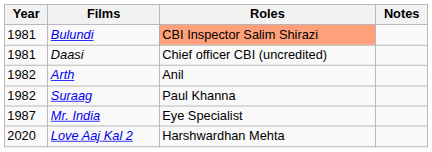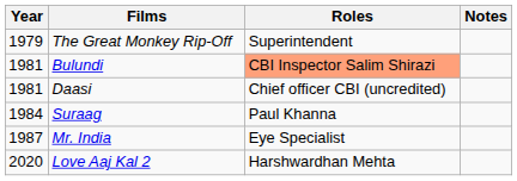 <table class="wikitable sortable" width="60%">
 <tr>
 <th>Year</th>
 <th>Films</th>
 <th>Roles</th>
 <th>Notes</th>
+</tr>
+<tr>
+<td>1979</td>
+<td><em>The Great Monkey Rip-Off</em></td>
+<td>Superintendent</td>
+<td></td>
 </tr>
 <tr>
 <td>1981</td>
 <td><em><a href='#'>Bulundi</a></em></td>
 <td style="background: lightsalmon;">CBI Inspector Salim Shirazi</td>
 <td></td>
 </tr>
 <tr>
 <td>1981</td>
 <td><em>Daasi</em></td>
 <td>Chief officer CBI (uncredited)</td>
 <td></td>
 </tr>
 <tr>
-<td>1982</td>
-<td><em><a href='#'>Arth</a></em></td>
-<td>Anil</td>
-<td></td>
-</tr>
-<tr>
-<td>1982</td>
+<td>1984</td>
 <td><em><a href='#'>Suraag</a></em></td>
 <td>Paul Khanna</td>
 <td></td>
 </tr>
 <tr>
 <td>1987</td>
 <td><em><a href='#'>Mr. India</a></em></td>
 <td>Eye Specialist</td>
 <td></td>
 </tr>
 <tr>
 <td>2020</td>
 <td><em><a href='#'>Love Aaj Kal 2</a></em></td>
 <td>Harshwardhan Mehta</td>
 <td></td>
 </tr>
 </table>
